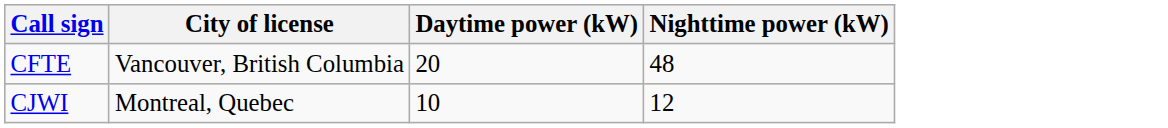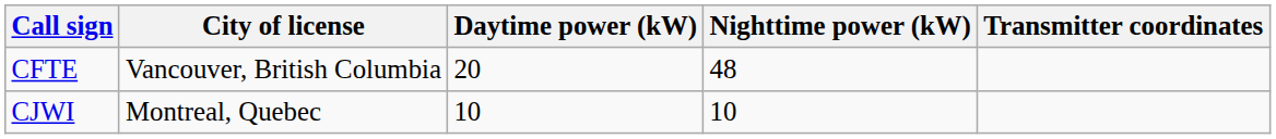 <table class="wikitable sortable">
 <tr>
 <th><a href='#'>Call sign</a></th>
 <th>City of license</th>
 <th>Daytime power (kW)</th>
 <th>Nighttime power (kW)</th>
+<th>Transmitter coordinates</th>
 </tr>
 <tr>
 <td><a href='#'>CFTE</a></td>
 <td>Vancouver, British Columbia</td>
 <td>20</td>
 <td>48</td>
+<td></td>
 </tr>
 <tr>
 <td><a href='#'>CJWI</a></td>
 <td>Montreal, Quebec</td>
 <td>10</td>
-<td>12</td>
+<td>10</td>
+<td></td>
 </tr>
 </table>
